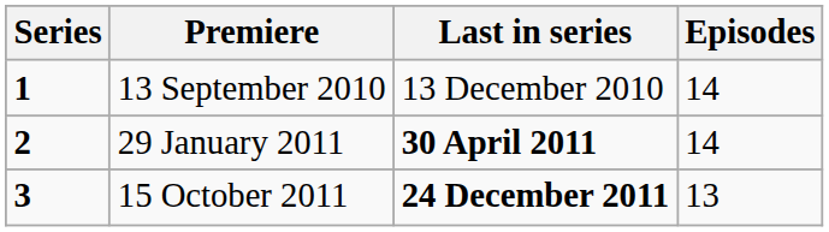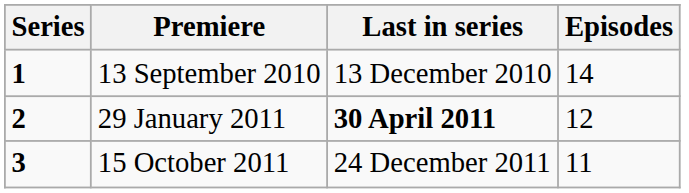 <table class="wikitable">
 <tr>
 <th>Series</th>
 <th>Premiere</th>
 <th>Last in series</th>
 <th>Episodes</th>
 </tr>
 <tr>
 <td><strong>1</strong></td>
 <td>13 September 2010</td>
 <td>13 December 2010</td>
 <td>14</td>
 </tr>
 <tr>
 <td><strong>2</strong></td>
 <td>29 January 2011</td>
 <td><strong>30 April 2011</strong></td>
-<td>14</td>
+<td>12</td>
 </tr>
 <tr>
 <td><strong>3</strong></td>
 <td>15 October 2011</td>
-<td><strong>24 December 2011</strong></td>
-<td>13</td>
+<td>24 December 2011</td>
+<td>11</td>
 </tr>
 </table>
